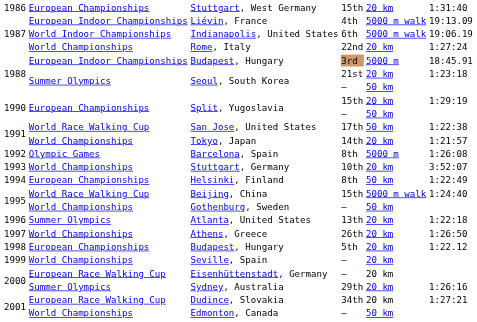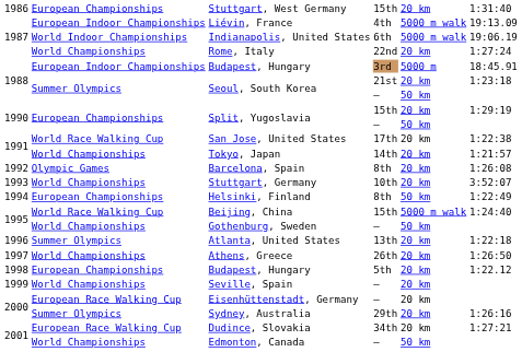 <table>
 <tr>
 <td>1986</td>
 <td><a href='#'>European Championships</a></td>
 <td><a href='#'>Stuttgart</a>, West Germany</td>
 <td>15th</td>
 <td><a href='#'>20 km</a></td>
 <td>1:31:40</td>
 </tr>
 <tr>
 <td rowspan=3>1987</td>
 <td><a href='#'>European Indoor Championships</a></td>
 <td><a href='#'>Liévin</a>, France</td>
 <td>4th</td>
 <td><a href='#'>5000 m walk</a></td>
 <td>19:13.09</td>
 </tr>
 <tr>
 <td><a href='#'>World Indoor Championships</a></td>
 <td><a href='#'>Indianapolis</a>, United States</td>
 <td>6th</td>
 <td><a href='#'>5000 m walk</a></td>
 <td>19:06.19</td>
 </tr>
 <tr>
 <td><a href='#'>World Championships</a></td>
 <td><a href='#'>Rome</a>, Italy</td>
 <td>22nd</td>
 <td><a href='#'>20 km</a></td>
 <td>1:27:24</td>
 </tr>
 <tr>
 <td rowspan=3>1988</td>
 <td><a href='#'>European Indoor Championships</a></td>
 <td><a href='#'>Budapest</a>, Hungary</td>
 <td bgcolor="cc9966">3rd</td>
 <td><a href='#'>5000 m</a></td>
 <td>18:45.91</td>
 </tr>
 <tr>
 <td rowspan=2><a href='#'>Summer Olympics</a></td>
 <td rowspan=2><a href='#'>Seoul</a>, South Korea</td>
 <td>21st</td>
 <td><a href='#'>20 km</a></td>
 <td>1:23:18</td>
 </tr>
 <tr>
 <td>—</td>
 <td><a href='#'>50 km</a></td>
 <td></td>
 </tr>
 <tr>
 <td rowspan=2>1990</td>
 <td rowspan=2><a href='#'>European Championships</a></td>
 <td rowspan=2><a href='#'>Split</a>, Yugoslavia</td>
 <td>15th</td>
 <td><a href='#'>20 km</a></td>
 <td>1:29:19</td>
 </tr>
 <tr>
 <td>—</td>
 <td><a href='#'>50 km</a></td>
 <td></td>
 </tr>
 <tr>
 <td rowspan=2>1991</td>
 <td><a href='#'>World Race Walking Cup</a></td>
 <td><a href='#'>San Jose</a>, United States</td>
 <td>17th</td>
-<td><a href='#'>50 km</a></td>
+<td>20 km</td>
 <td>1:22:38</td>
 </tr>
 <tr>
 <td><a href='#'>World Championships</a></td>
 <td><a href='#'>Tokyo</a>, Japan</td>
 <td>14th</td>
 <td><a href='#'>20 km</a></td>
 <td>1:21:57</td>
 </tr>
 <tr>
 <td>1992</td>
 <td><a href='#'>Olympic Games</a></td>
 <td><a href='#'>Barcelona</a>, Spain</td>
 <td>8th</td>
-<td><a href='#'>5000 m</a></td>
+<td><a href='#'>20 km</a></td>
 <td>1:26:08</td>
 </tr>
 <tr>
 <td>1993</td>
 <td><a href='#'>World Championships</a></td>
 <td><a href='#'>Stuttgart</a>, Germany</td>
 <td>10th</td>
 <td><a href='#'>20 km</a></td>
 <td>3:52:07</td>
 </tr>
 <tr>
 <td>1994</td>
 <td><a href='#'>European Championships</a></td>
 <td><a href='#'>Helsinki</a>, Finland</td>
 <td>8th</td>
 <td><a href='#'>50 km</a></td>
 <td>1:22:49</td>
 </tr>
 <tr>
 <td rowspan=2>1995</td>
 <td><a href='#'>World Race Walking Cup</a></td>
 <td><a href='#'>Beijing</a>, China</td>
 <td>15th</td>
 <td><a href='#'>5000 m walk</a></td>
 <td>1:24:40</td>
 </tr>
 <tr>
 <td><a href='#'>World Championships</a></td>
 <td><a href='#'>Gothenburg</a>, Sweden</td>
 <td>—</td>
 <td><a href='#'>50 km</a></td>
 <td></td>
 </tr>
 <tr>
 <td>1996</td>
 <td><a href='#'>Summer Olympics</a></td>
 <td><a href='#'>Atlanta</a>, United States</td>
 <td>13th</td>
 <td><a href='#'>20 km</a></td>
 <td>1:22:18</td>
 </tr>
 <tr>
 <td>1997</td>
 <td><a href='#'>World Championships</a></td>
 <td><a href='#'>Athens</a>, Greece</td>
 <td>26th</td>
 <td><a href='#'>20 km</a></td>
 <td>1:26:50</td>
 </tr>
 <tr>
 <td>1998</td>
 <td><a href='#'>European Championships</a></td>
 <td><a href='#'>Budapest</a>, Hungary</td>
 <td>5th</td>
 <td><a href='#'>20 km</a></td>
 <td>1:22.12</td>
 </tr>
 <tr>
 <td>1999</td>
 <td><a href='#'>World Championships</a></td>
 <td><a href='#'>Seville</a>, Spain</td>
 <td>—</td>
 <td><a href='#'>20 km</a></td>
 <td></td>
 </tr>
 <tr>
 <td rowspan=2>2000</td>
 <td><a href='#'>European Race Walking Cup</a></td>
 <td><a href='#'>Eisenhüttenstadt</a>, Germany</td>
 <td>—</td>
 <td>20 km</td>
 <td></td>
 </tr>
 <tr>
 <td><a href='#'>Summer Olympics</a></td>
 <td><a href='#'>Sydney</a>, Australia</td>
 <td>29th</td>
 <td><a href='#'>20 km</a></td>
 <td>1:26:16</td>
 </tr>
 <tr>
 <td rowspan=2>2001</td>
 <td><a href='#'>European Race Walking Cup</a></td>
 <td><a href='#'>Dudince</a>, Slovakia</td>
 <td>34th</td>
 <td>20 km</td>
 <td>1:27:21</td>
 </tr>
 <tr>
 <td><a href='#'>World Championships</a></td>
 <td><a href='#'>Edmonton</a>, Canada</td>
 <td>—</td>
 <td><a href='#'>50 km</a></td>
 <td></td>
 </tr>
 </table>
